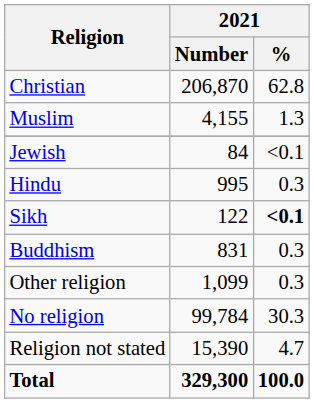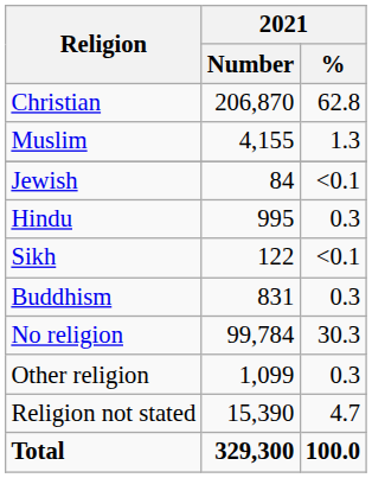 <table class="wikitable sortable" style="text-align:right">
 <tr>
 <th rowspan="2">Religion</th>
 <th colspan="2">2021</th>
 </tr>
 <tr>
 <th>Number</th>
 <th>%</th>
 </tr>
 <tr>
 <td style="text-align:left"><a href='#'>Christian</a></td>
 <td>206,870</td>
 <td>62.8</td>
 </tr>
 <tr>
 <td style="text-align:left"><a href='#'>Muslim</a></td>
 <td>4,155</td>
 <td>1.3</td>
 </tr>
 <tr>
 </tr>
 <tr>
 <td style="text-align:left"><a href='#'>Jewish</a></td>
 <td>84</td>
 <td><0.1</td>
 </tr>
 <tr>
 <td style="text-align:left"><a href='#'>Hindu</a></td>
 <td>995</td>
 <td>0.3</td>
 </tr>
 <tr>
 <td style="text-align:left"><a href='#'>Sikh</a></td>
 <td>122</td>
-<td><strong><0.1</strong></td>
+<td><0.1</td>
 </tr>
 <tr>
 <td style="text-align:left"><a href='#'>Buddhism</a></td>
 <td>831</td>
 <td>0.3</td>
 </tr>
 <tr>
+<td style="text-align:left"><a href='#'>No religion</a></td>
+<td>99,784</td>
+<td>30.3</td>
+</tr>
+<tr>
 <td style="text-align:left">Other religion</td>
 <td>1,099</td>
 <td>0.3</td>
-</tr>
-<tr>
-<td style="text-align:left"><a href='#'>No religion</a></td>
-<td>99,784</td>
-<td>30.3</td>
 </tr>
 <tr>
 <td style="text-align:left">Religion not stated</td>
 <td>15,390</td>
 <td>4.7</td>
 </tr>
 <tr style="font-weight:bold;">
 <td style="text-align:left">Total</td>
 <td>329,300</td>
 <td>100.0</td>
 </tr>
 </table>
